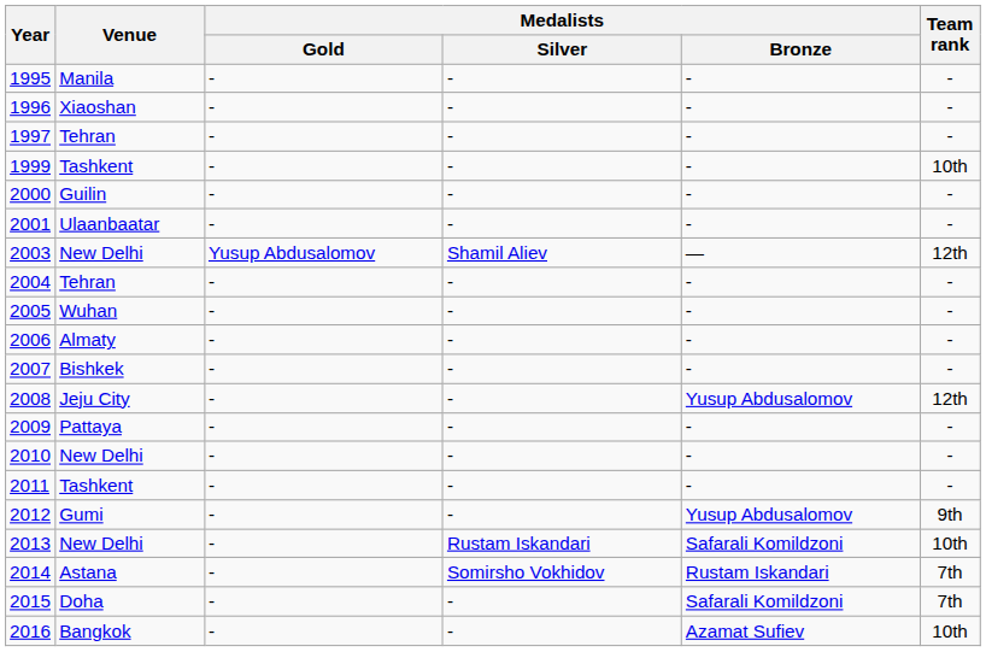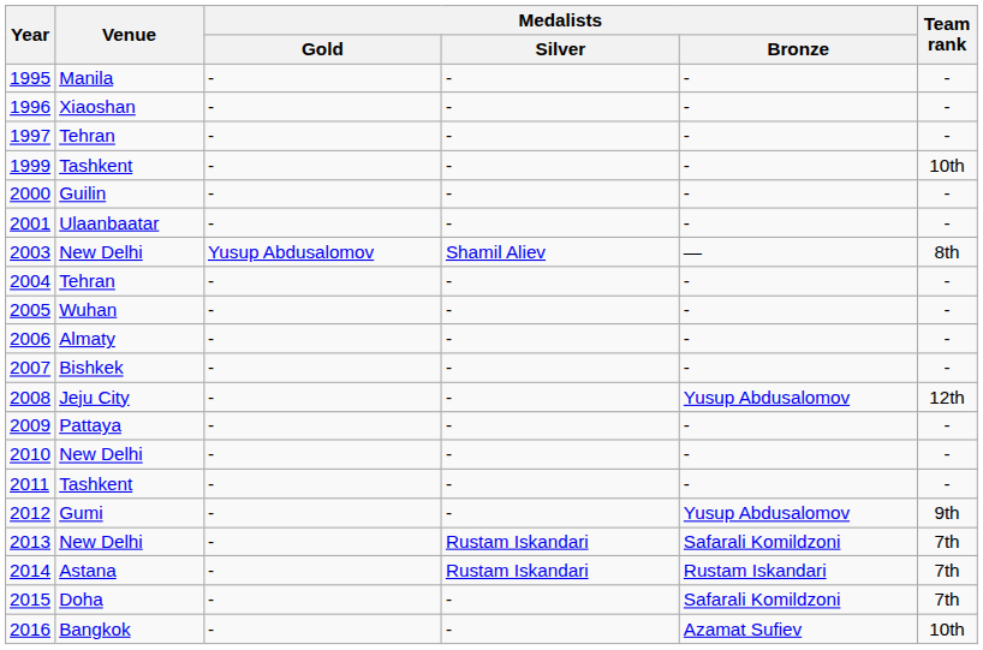 <table class="wikitable" style="text-align:left; font-size:90%">
 <tr>
 <th rowspan=2>Year</th>
 <th width=110 rowspan=2>Venue</th>
 <th colspan=3>Medalists</th>
 <th width=40 rowspan=2>Team rank</th>
 </tr>
 <tr>
 <th width=180 align="center">Gold</th>
 <th width=180 align="center">Silver</th>
 <th width=180 align="center">Bronze</th>
 </tr>
 <tr>
 <td><a href='#'>1995</a></td>
 <td><a href='#'>Manila</a></td>
 <td>-</td>
 <td>-</td>
 <td>-</td>
 <td align="center">-</td>
 </tr>
 <tr>
 <td><a href='#'>1996</a></td>
 <td><a href='#'>Xiaoshan</a></td>
 <td>-</td>
 <td>-</td>
 <td>-</td>
 <td align="center">-</td>
 </tr>
 <tr>
 <td><a href='#'>1997</a></td>
 <td><a href='#'>Tehran</a></td>
 <td>-</td>
 <td>-</td>
 <td>-</td>
 <td align="center">-</td>
 </tr>
 <tr>
 <td><a href='#'>1999</a></td>
 <td><a href='#'>Tashkent</a></td>
 <td>-</td>
 <td>-</td>
 <td>-</td>
 <td align="center">10th</td>
 </tr>
 <tr>
 <td><a href='#'>2000</a></td>
 <td><a href='#'>Guilin</a></td>
 <td>-</td>
 <td>-</td>
 <td>-</td>
 <td align="center">-</td>
 </tr>
 <tr>
 <td><a href='#'>2001</a></td>
 <td><a href='#'>Ulaanbaatar</a></td>
 <td>-</td>
 <td>-</td>
 <td>-</td>
 <td align="center">-</td>
 </tr>
 <tr>
 <td><a href='#'>2003</a></td>
 <td><a href='#'>New Delhi</a></td>
 <td><a href='#'>Yusup Abdusalomov</a></td>
 <td><a href='#'>Shamil Aliev</a></td>
 <td>—</td>
-<td align="center">12th</td>
+<td align="center">8th</td>
 </tr>
 <tr>
 <td><a href='#'>2004</a></td>
 <td><a href='#'>Tehran</a></td>
 <td>-</td>
 <td>-</td>
 <td>-</td>
 <td align="center">-</td>
 </tr>
 <tr>
 <td><a href='#'>2005</a></td>
 <td><a href='#'>Wuhan</a></td>
 <td>-</td>
 <td>-</td>
 <td>-</td>
 <td align="center">-</td>
 </tr>
 <tr>
 <td><a href='#'>2006</a></td>
 <td><a href='#'>Almaty</a></td>
 <td>-</td>
 <td>-</td>
 <td>-</td>
 <td align="center">-</td>
 </tr>
 <tr>
 <td><a href='#'>2007</a></td>
 <td><a href='#'>Bishkek</a></td>
 <td>-</td>
 <td>-</td>
 <td>-</td>
 <td align="center">-</td>
 </tr>
 <tr>
 <td><a href='#'>2008</a></td>
 <td><a href='#'>Jeju City</a></td>
 <td>-</td>
 <td>-</td>
 <td><a href='#'>Yusup Abdusalomov</a></td>
 <td align="center">12th</td>
 </tr>
 <tr>
 <td><a href='#'>2009</a></td>
 <td><a href='#'>Pattaya</a></td>
 <td>-</td>
 <td>-</td>
 <td>-</td>
 <td align="center">-</td>
 </tr>
 <tr>
 <td><a href='#'>2010</a></td>
 <td><a href='#'>New Delhi</a></td>
 <td>-</td>
 <td>-</td>
 <td>-</td>
 <td align="center">-</td>
 </tr>
 <tr>
 <td><a href='#'>2011</a></td>
 <td><a href='#'>Tashkent</a></td>
 <td>-</td>
 <td>-</td>
 <td>-</td>
 <td align="center">-</td>
 </tr>
 <tr>
 <td><a href='#'>2012</a></td>
 <td><a href='#'>Gumi</a></td>
 <td>-</td>
 <td>-</td>
 <td><a href='#'>Yusup Abdusalomov</a></td>
 <td align="center">9th</td>
 </tr>
 <tr>
 <td><a href='#'>2013</a></td>
 <td><a href='#'>New Delhi</a></td>
 <td>-</td>
 <td><a href='#'>Rustam Iskandari</a></td>
 <td><a href='#'>Safarali Komildzoni</a></td>
-<td align="center">10th</td>
+<td align="center">7th</td>
 </tr>
 <tr>
 <td><a href='#'>2014</a></td>
 <td><a href='#'>Astana</a></td>
 <td>-</td>
-<td><a href='#'>Somirsho Vokhidov</a></td>
+<td><a href='#'>Rustam Iskandari</a></td>
 <td><a href='#'>Rustam Iskandari</a></td>
 <td align="center">7th</td>
 </tr>
 <tr>
 <td><a href='#'>2015</a></td>
 <td><a href='#'>Doha</a></td>
 <td>-</td>
 <td>-</td>
 <td><a href='#'>Safarali Komildzoni</a></td>
 <td align="center">7th</td>
 </tr>
 <tr>
 <td><a href='#'>2016</a></td>
 <td><a href='#'>Bangkok</a></td>
 <td>-</td>
 <td>-</td>
 <td><a href='#'>Azamat Sufiev</a></td>
 <td align="center">10th</td>
 </tr>
 </table>
